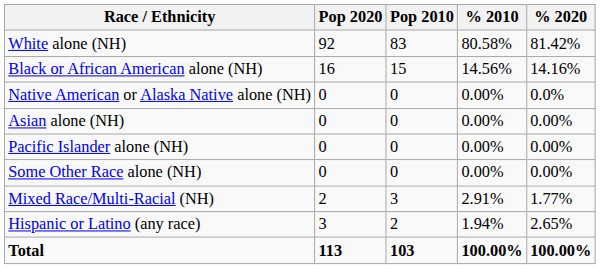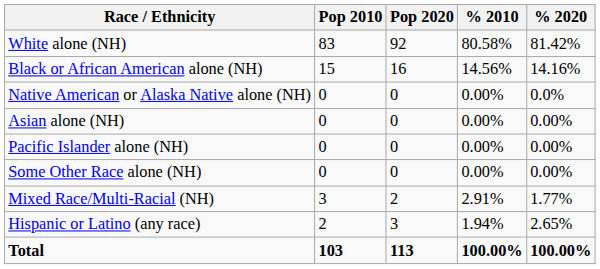 <table class="wikitable">
 <tr>
 <th>Race / Ethnicity</th>
+<th>Pop 2010</th>
 <th>Pop 2020</th>
-<th>Pop 2010</th>
 <th>% 2010</th>
 <th>% 2020</th>
 </tr>
 <tr>
 <td><a href='#'>White</a> alone (NH)</td>
+<td>83</td>
 <td>92</td>
-<td>83</td>
 <td>80.58%</td>
 <td>81.42%</td>
 </tr>
 <tr>
 <td><a href='#'>Black or African American</a> alone (NH)</td>
+<td>15</td>
 <td>16</td>
-<td>15</td>
 <td>14.56%</td>
 <td>14.16%</td>
 </tr>
 <tr>
 <td><a href='#'>Native American</a> or <a href='#'>Alaska Native</a> alone (NH)</td>
 <td>0</td>
 <td>0</td>
 <td>0.00%</td>
 <td>0.0%</td>
 </tr>
 <tr>
 <td><a href='#'>Asian</a> alone (NH)</td>
 <td>0</td>
 <td>0</td>
 <td>0.00%</td>
 <td>0.00%</td>
 </tr>
 <tr>
 <td><a href='#'>Pacific Islander</a> alone (NH)</td>
 <td>0</td>
 <td>0</td>
 <td>0.00%</td>
 <td>0.00%</td>
 </tr>
 <tr>
 <td><a href='#'>Some Other Race</a> alone (NH)</td>
 <td>0</td>
 <td>0</td>
 <td>0.00%</td>
 <td>0.00%</td>
 </tr>
 <tr>
 <td><a href='#'>Mixed Race/Multi-Racial</a> (NH)</td>
+<td>3</td>
 <td>2</td>
-<td>3</td>
 <td>2.91%</td>
 <td>1.77%</td>
 </tr>
 <tr>
 <td><a href='#'>Hispanic or Latino</a> (any race)</td>
+<td>2</td>
 <td>3</td>
-<td>2</td>
 <td>1.94%</td>
 <td>2.65%</td>
 </tr>
 <tr>
 <td><strong>Total</strong></td>
+<td><strong>103</strong></td>
 <td><strong>113</strong></td>
-<td><strong>103</strong></td>
 <td><strong>100.00%</strong></td>
 <td><strong>100.00%</strong></td>
 </tr>
 </table>
